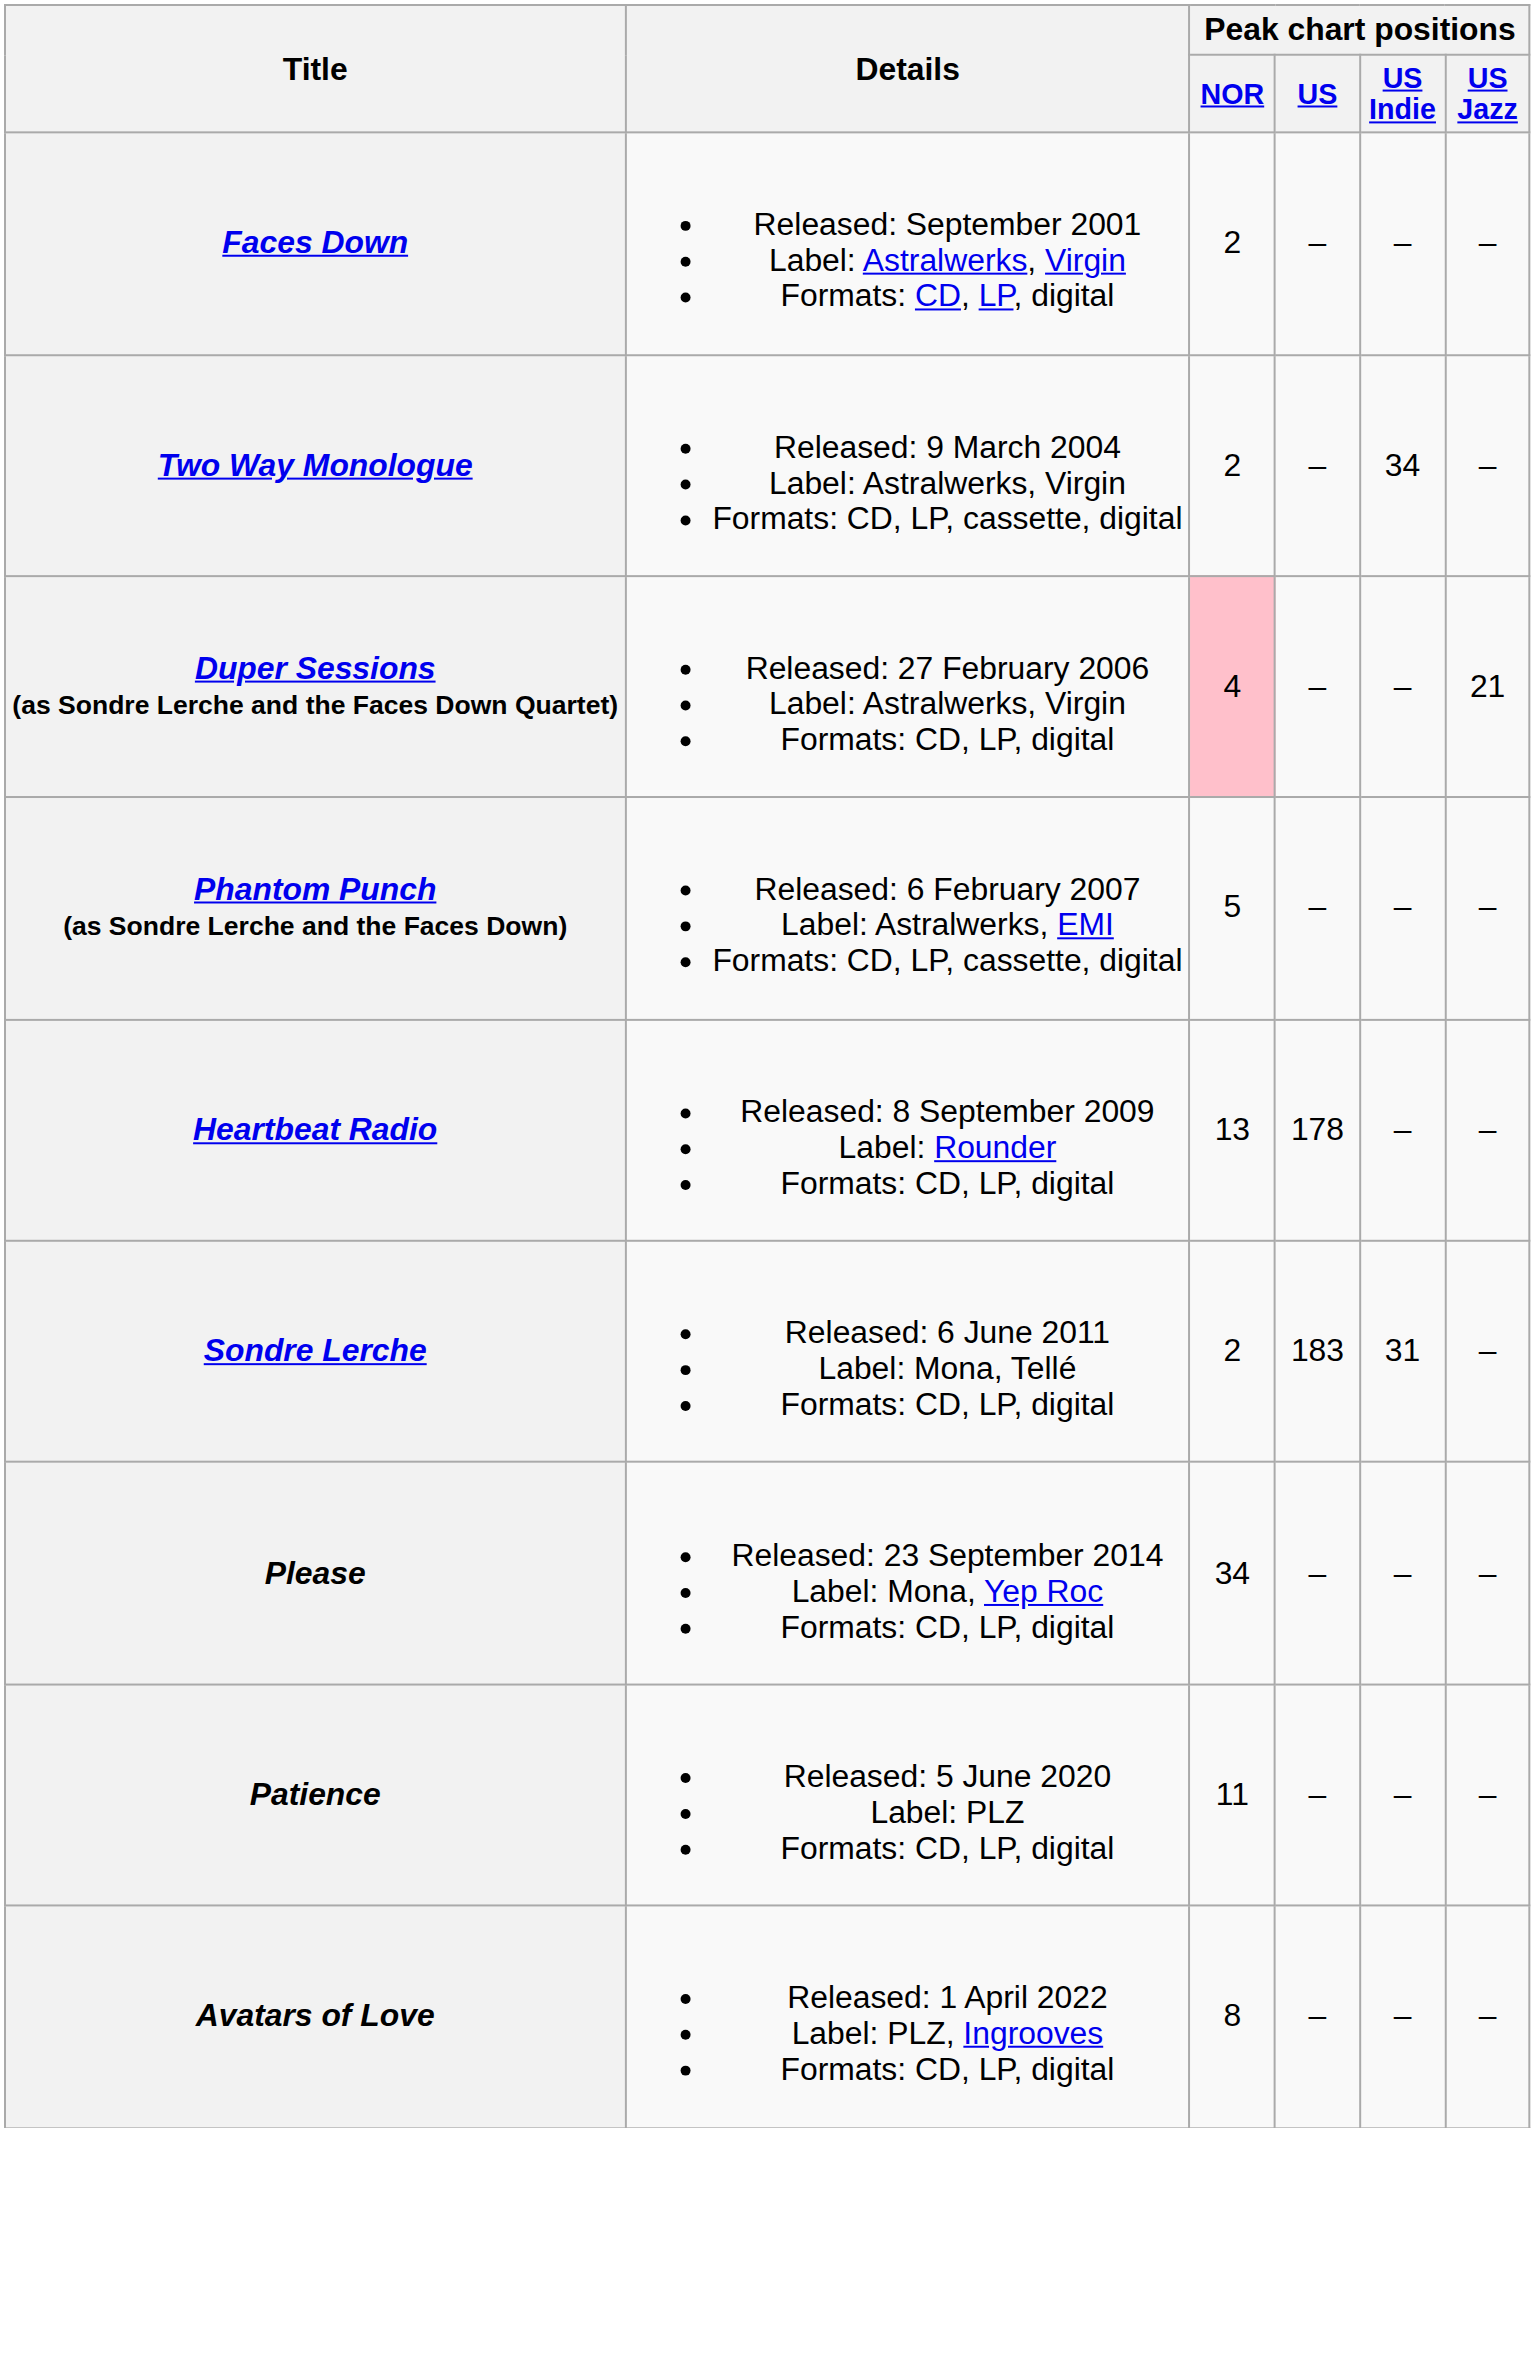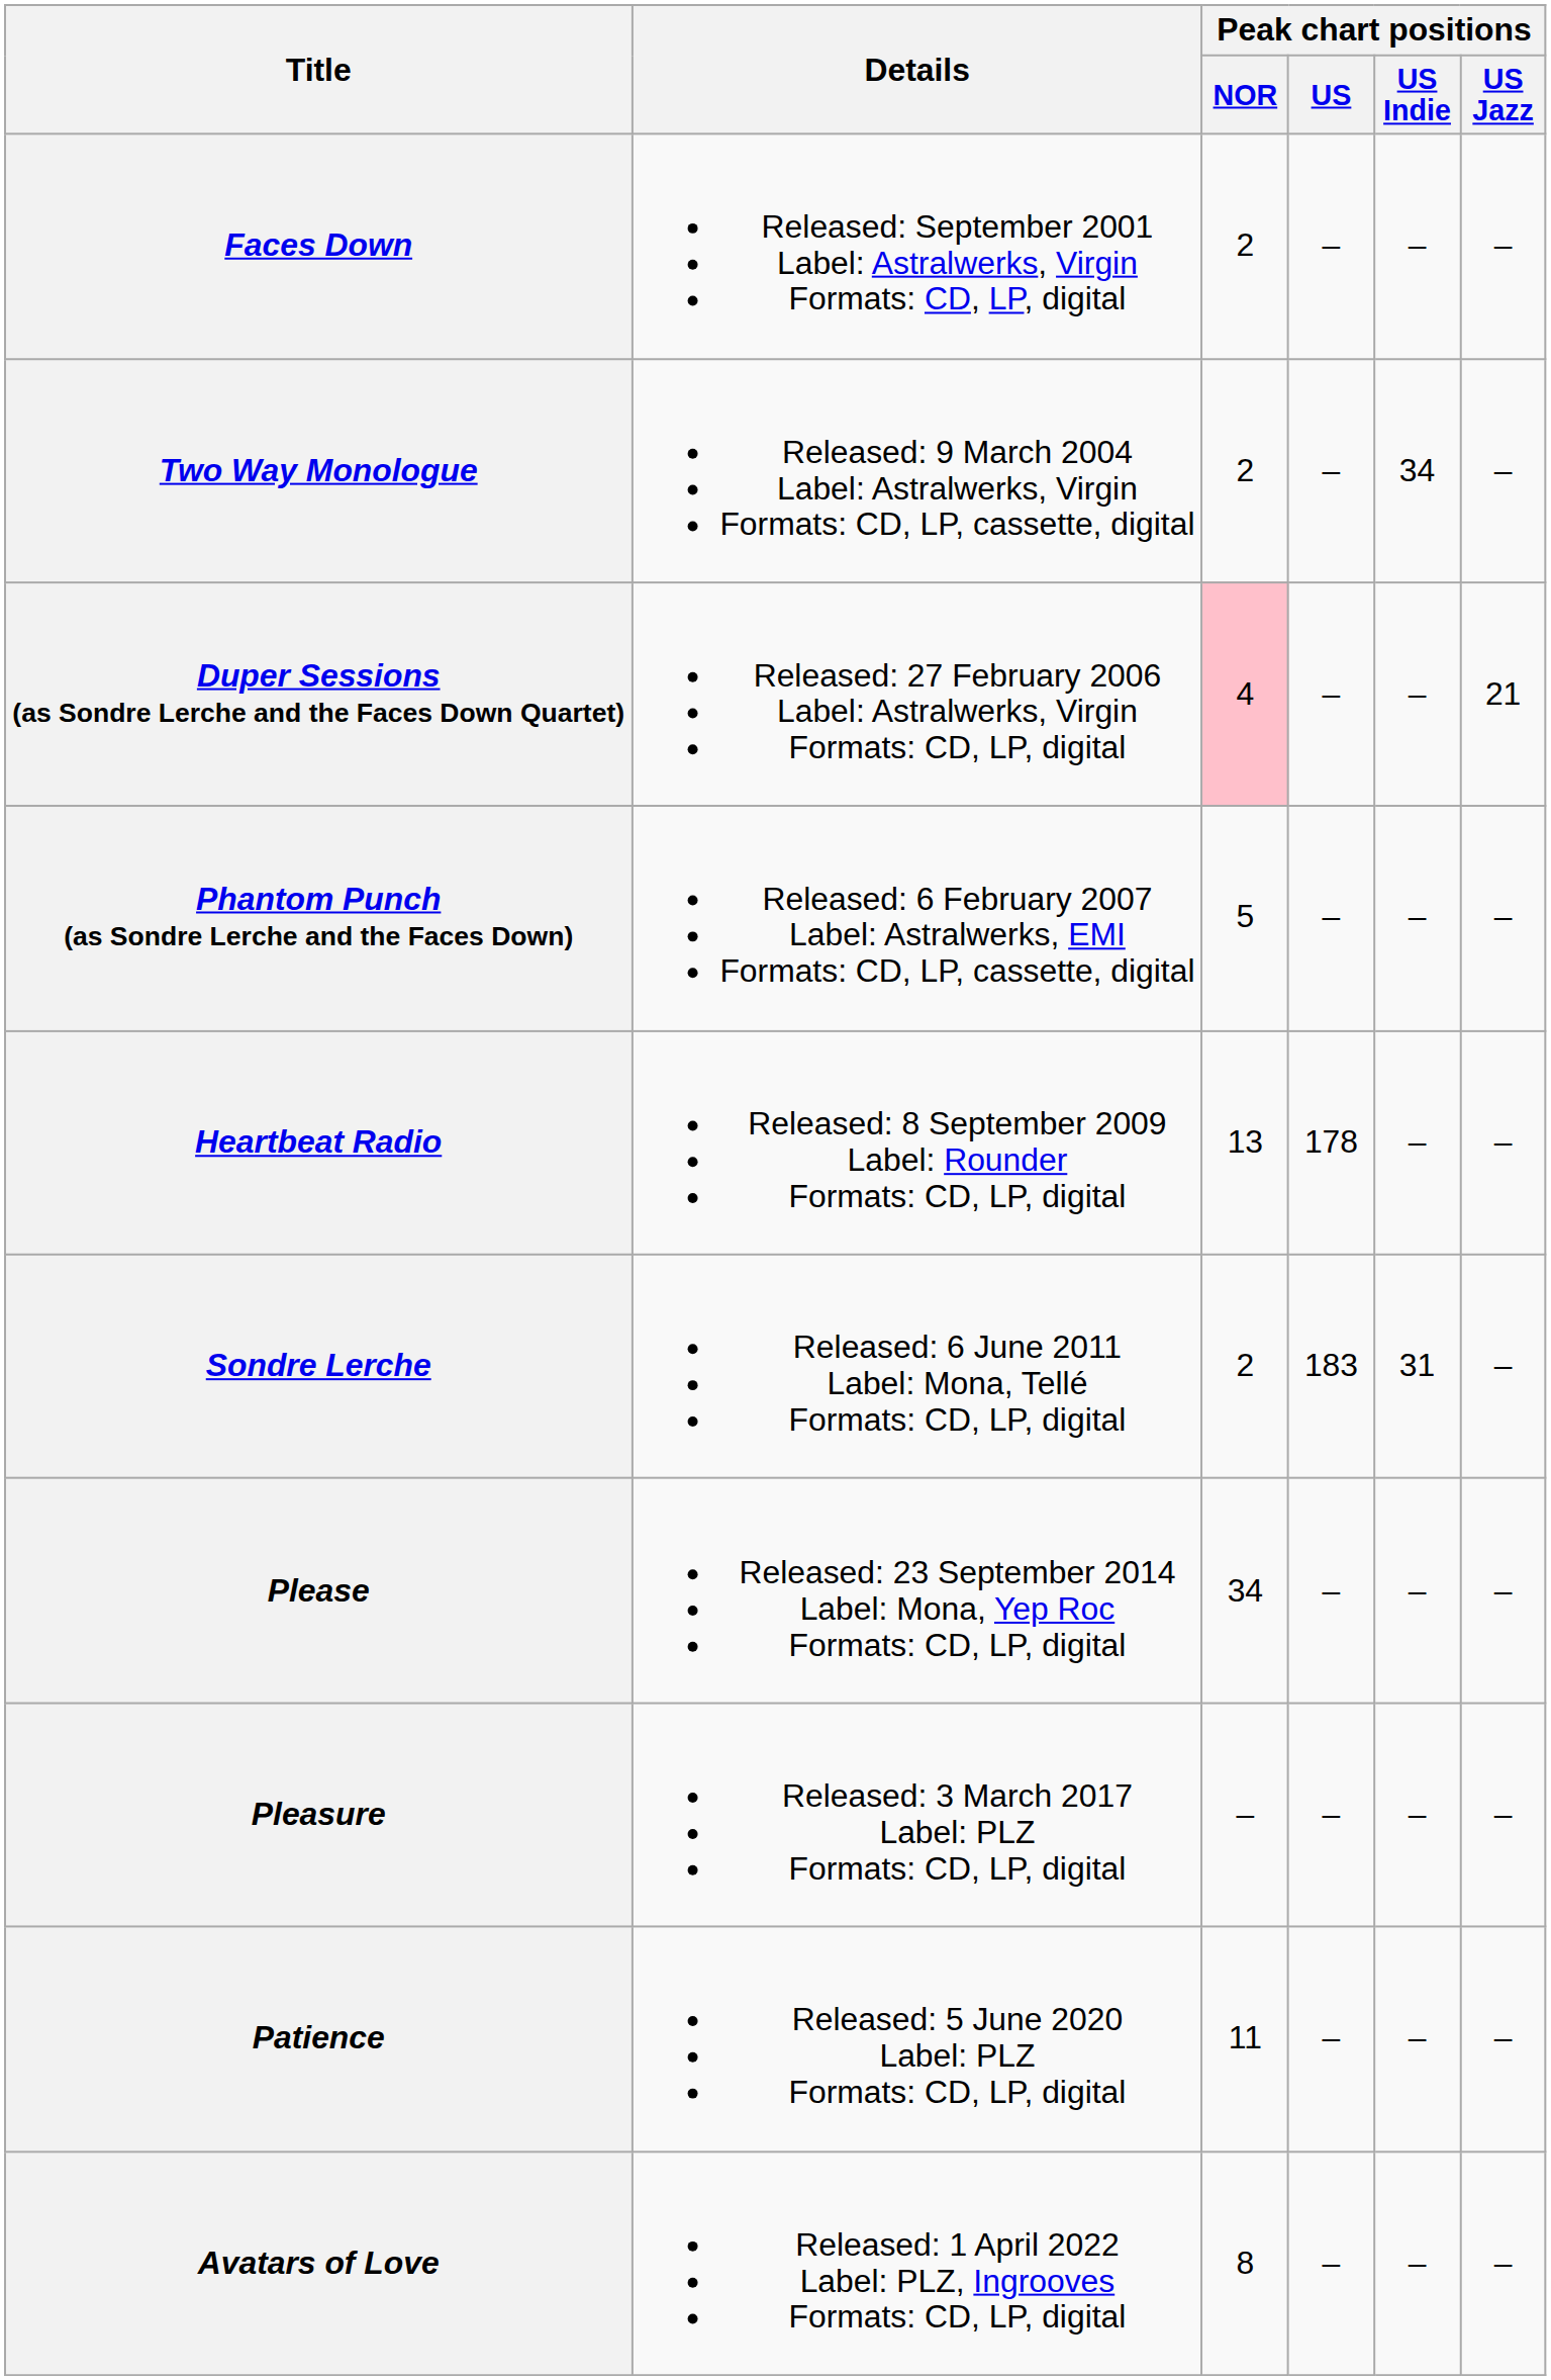 <table class="wikitable plainrowheaders" style="text-align:center;">
 <tr>
 <th scope="col" rowspan="2">Title</th>
 <th scope="col" rowspan="2">Details</th>
 <th scope="col" colspan="4">Peak chart positions</th>
 </tr>
 <tr>
 <th scope="col" style="width:2.5em; font-size:90%"><a href='#'>NOR</a><br></th>
 <th scope="col" style="width:2.5em; font-size:90%"><a href='#'>US</a><br></th>
 <th scope="col" style="width:2.5em; font-size:90%"><a href='#'>US<br>Indie</a><br></th>
 <th scope="col" style="width:2.5em; font-size:90%"><a href='#'>US<br>Jazz</a><br></th>
 </tr>
 <tr>
 <th scope="row"><em><a href='#'>Faces Down</a></em></th>
 <td><br><ul><li>Released: September 2001</li><li>Label: <a href='#'>Astralwerks</a>, <a href='#'>Virgin</a></li><li>Formats: <a href='#'>CD</a>, <a href='#'>LP</a>, digital</li></ul></td>
 <td>2</td>
 <td>–</td>
 <td>–</td>
 <td>–</td>
 </tr>
 <tr>
 <th scope="row"><em><a href='#'>Two Way Monologue</a></em></th>
 <td><br><ul><li>Released: 9 March 2004</li><li>Label: Astralwerks, Virgin</li><li>Formats: CD, LP, cassette, digital</li></ul></td>
 <td>2</td>
 <td>–</td>
 <td>34</td>
 <td>–</td>
 </tr>
 <tr>
 <th scope="row"><em><a href='#'>Duper Sessions</a></em><br><small>(as Sondre Lerche and the Faces Down Quartet)</small></th>
 <td><br><ul><li>Released: 27 February 2006</li><li>Label: Astralwerks, Virgin</li><li>Formats: CD, LP, digital</li></ul></td>
 <td style="background: pink;">4</td>
 <td>–</td>
 <td>–</td>
 <td>21</td>
 </tr>
 <tr>
 <th scope="row"><em><a href='#'>Phantom Punch</a></em><br><small>(as Sondre Lerche and the Faces Down)</small></th>
 <td><br><ul><li>Released: 6 February 2007</li><li>Label: Astralwerks, <a href='#'>EMI</a></li><li>Formats: CD, LP, cassette, digital</li></ul></td>
 <td>5</td>
 <td>–</td>
 <td>–</td>
 <td>–</td>
 </tr>
 <tr>
 <th scope="row"><em><a href='#'>Heartbeat Radio</a></em></th>
 <td><br><ul><li>Released: 8 September 2009</li><li>Label: <a href='#'>Rounder</a></li><li>Formats: CD, LP, digital</li></ul></td>
 <td>13</td>
 <td>178</td>
 <td>–</td>
 <td>–</td>
 </tr>
 <tr>
 <th scope="row"><em><a href='#'>Sondre Lerche</a></em></th>
 <td><br><ul><li>Released: 6 June 2011</li><li>Label: Mona, Tellé</li><li>Formats: CD, LP, digital</li></ul></td>
 <td>2</td>
 <td>183</td>
 <td>31</td>
 <td>–</td>
 </tr>
 <tr>
 <th scope="row"><em>Please</em></th>
 <td><br><ul><li>Released: 23 September 2014</li><li>Label: Mona, <a href='#'>Yep Roc</a></li><li>Formats: CD, LP, digital</li></ul></td>
 <td>34</td>
 <td>–</td>
 <td>–</td>
 <td>–</td>
 </tr>
 <tr>
+<th scope="row"><em>Pleasure</em></th>
+<td><br><ul><li>Released: 3 March 2017</li><li>Label: PLZ</li><li>Formats: CD, LP, digital</li></ul></td>
+<td>–</td>
+<td>–</td>
+<td>–</td>
+<td>–</td>
+</tr>
+<tr>
 <th scope="row"><em>Patience</em></th>
 <td><br><ul><li>Released: 5 June 2020</li><li>Label: PLZ</li><li>Formats: CD, LP, digital</li></ul></td>
 <td>11</td>
 <td>–</td>
 <td>–</td>
 <td>–</td>
 </tr>
 <tr>
 <th scope="row"><em>Avatars of Love</em></th>
 <td><br><ul><li>Released: 1 April 2022</li><li>Label: PLZ, <a href='#'>Ingrooves</a></li><li>Formats: CD, LP, digital</li></ul></td>
 <td>8</td>
 <td>–</td>
 <td>–</td>
 <td>–</td>
 </tr>
 </table>
